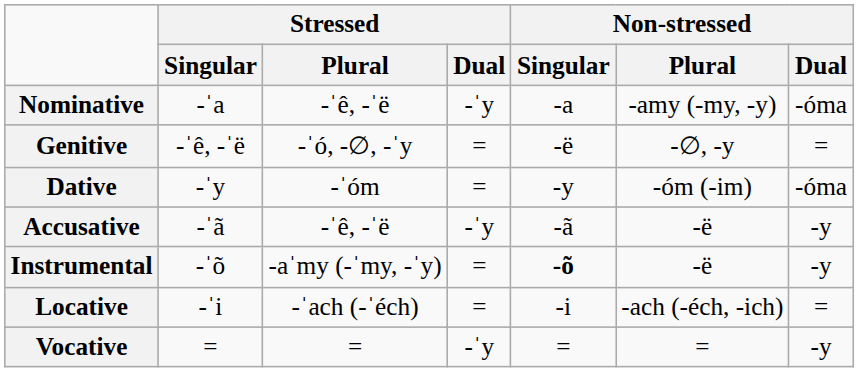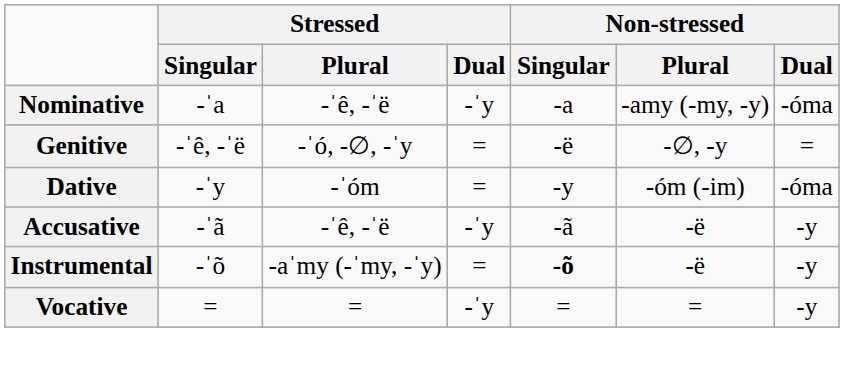 <table class="wikitable" style="text-align:center;">
 <tr>
 <td rowspan="2"></td>
 <th colspan="3">Stressed</th>
 <th colspan="3">Non-stressed</th>
 </tr>
 <tr>
 <th>Singular</th>
 <th>Plural</th>
 <th>Dual</th>
 <th>Singular</th>
 <th>Plural</th>
 <th>Dual</th>
 </tr>
 <tr>
 <th>Nominative</th>
 <td>-ˈa</td>
 <td>-ˈê, -ˈë</td>
 <td>-ˈy</td>
 <td>-a</td>
 <td>-amy (-my, -y)</td>
 <td>-óma</td>
 </tr>
 <tr>
 <th>Genitive</th>
 <td>-ˈê, -ˈë</td>
 <td>-ˈó, -∅, -ˈy</td>
 <td>= </td>
 <td>-ë</td>
 <td>-∅, -y</td>
 <td>= </td>
 </tr>
 <tr>
 <th>Dative</th>
 <td>-ˈy</td>
 <td>-ˈóm</td>
 <td>= </td>
 <td>-y</td>
 <td>-óm (-im)</td>
 <td>-óma</td>
 </tr>
 <tr>
 <th>Accusative</th>
 <td>-ˈã</td>
 <td>-ˈê, -ˈë</td>
 <td>-ˈy</td>
 <td>-ã</td>
 <td>-ë</td>
 <td>-y</td>
 </tr>
 <tr>
 <th>Instrumental</th>
 <td>-ˈõ</td>
 <td>-aˈmy (-ˈmy, -ˈy)</td>
 <td>= </td>
 <td><strong>-õ</strong></td>
 <td>-ë</td>
 <td>-y</td>
 </tr>
 <tr>
-<th>Locative</th>
-<td>-ˈi</td>
-<td>-ˈach (-ˈéch)</td>
-<td>= </td>
-<td>-i</td>
-<td>-ach (-éch, -ich)</td>
-<td>= </td>
-</tr>
-<tr>
 <th>Vocative</th>
 <td>= </td>
 <td>= </td>
 <td>-ˈy</td>
 <td>= </td>
 <td>= </td>
 <td>-y</td>
 </tr>
 </table>
